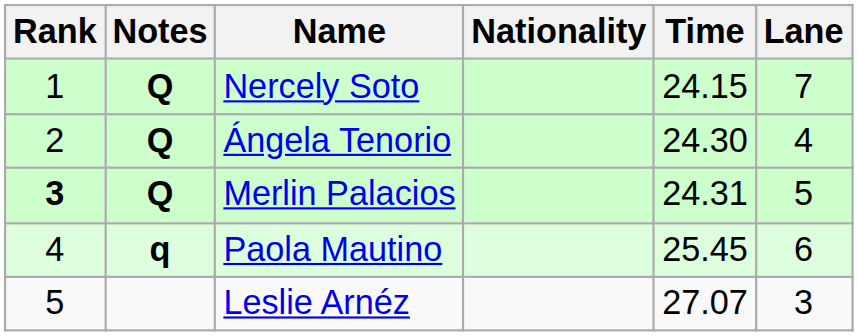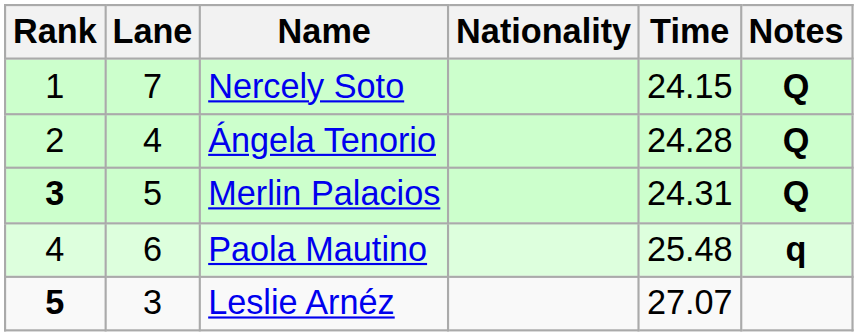 <table class="wikitable sortable" style="text-align:center">
 <tr>
 <th>Rank</th>
-<th>Notes</th>
+<th>Lane</th>
 <th>Name</th>
 <th>Nationality</th>
 <th>Time</th>
-<th>Lane</th>
+<th>Notes</th>
 </tr>
 <tr bgcolor=ccffcc>
 <td>1</td>
-<td><strong>Q</strong></td>
+<td>7</td>
 <td align=left><a href='#'>Nercely Soto</a></td>
 <td align=left></td>
 <td>24.15</td>
-<td>7</td>
+<td><strong>Q</strong></td>
 </tr>
 <tr bgcolor=ccffcc>
 <td>2</td>
-<td><strong>Q</strong></td>
+<td>4</td>
 <td align=left><a href='#'>Ángela Tenorio</a></td>
 <td align=left></td>
-<td>24.30</td>
-<td>4</td>
+<td>24.28</td>
+<td><strong>Q</strong></td>
 </tr>
 <tr bgcolor=ccffcc>
 <td><strong>3</strong></td>
-<td><strong>Q</strong></td>
+<td>5</td>
 <td align=left><a href='#'>Merlin Palacios</a></td>
 <td align=left></td>
 <td>24.31</td>
-<td>5</td>
+<td><strong>Q</strong></td>
 </tr>
 <tr bgcolor=ddffdd>
 <td>4</td>
-<td><strong>q</strong></td>
+<td>6</td>
 <td align=left><a href='#'>Paola Mautino</a></td>
 <td align=left></td>
-<td>25.45</td>
-<td>6</td>
+<td>25.48</td>
+<td><strong>q</strong></td>
 </tr>
 <tr>
-<td>5</td>
-<td></td>
+<td><strong>5</strong></td>
+<td>3</td>
 <td align=left><a href='#'>Leslie Arnéz</a></td>
 <td align=left></td>
 <td>27.07</td>
-<td>3</td>
+<td></td>
 </tr>
 </table>
